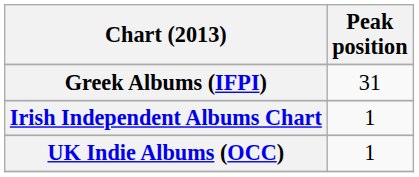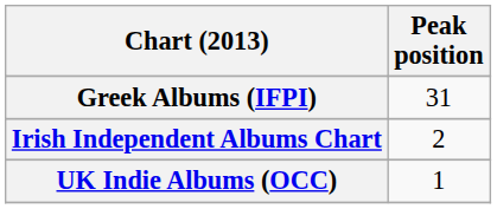 <table class="wikitable sortable plainrowheaders" style="text-align:center">
 <tr>
 <th scope="col">Chart (2013)</th>
 <th scope="col">Peak<br>position</th>
 </tr>
 <tr>
 </tr>
 <tr>
 </tr>
 <tr>
 </tr>
 <tr>
 </tr>
 <tr>
 </tr>
 <tr>
 </tr>
 <tr>
 </tr>
 <tr>
 </tr>
 <tr>
 </tr>
 <tr>
 </tr>
 <tr>
 <th scope="row">Greek Albums (<a href='#'>IFPI</a>)</th>
 <td>31</td>
 </tr>
 <tr>
 </tr>
 <tr>
 <th scope="row"><a href='#'>Irish Independent Albums Chart</a></th>
-<td>1</td>
+<td>2</td>
 </tr>
 <tr>
 </tr>
 <tr>
 </tr>
 <tr>
 </tr>
 <tr>
 </tr>
 <tr>
 </tr>
 <tr>
 </tr>
 <tr>
 </tr>
 <tr>
 </tr>
 <tr>
 </tr>
 <tr>
 <th scope="row"><a href='#'>UK Indie Albums</a> (<a href='#'>OCC</a>)</th>
 <td>1</td>
 </tr>
 <tr>
 </tr>
 <tr>
 </tr>
 <tr>
 </tr>
 </table>
